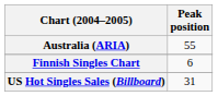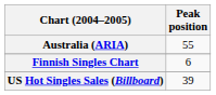 <table class="wikitable sortable plainrowheaders">
 <tr>
 <th scope="col">Chart (2004–2005)</th>
 <th scope="col">Peak<br>position</th>
 </tr>
 <tr>
 <th scope="row">Australia (<a href='#'>ARIA</a>)</th>
 <td style="text-align:center;">55</td>
 </tr>
 <tr>
 </tr>
 <tr>
 <th scope="row"><a href='#'>Finnish Singles Chart</a></th>
 <td style="text-align:center;">6</td>
 </tr>
 <tr>
 </tr>
 <tr>
 <th scope="row">US <a href='#'>Hot Singles Sales</a> (<em><a href='#'>Billboard</a></em>)</th>
-<td style="text-align:center;">31</td>
+<td style="text-align:center;">39</td>
 </tr>
 </table>
